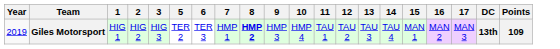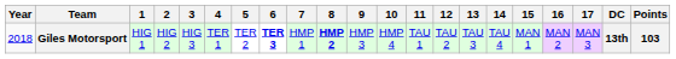 <table class="wikitable" style="text-align:center; font-size:90%">
 <tr>
 <th>Year</th>
 <th>Team</th>
 <th>1</th>
 <th>2</th>
 <th>3</th>
+<th>4</th>
 <th>5</th>
 <th>6</th>
 <th>7</th>
 <th>8</th>
 <th>9</th>
 <th>10</th>
 <th>11</th>
 <th>12</th>
 <th>13</th>
 <th>14</th>
 <th>15</th>
 <th>16</th>
 <th>17</th>
 <th>DC</th>
 <th>Points</th>
 </tr>
 <tr>
-<td><a href='#'>2019</a></td>
+<td><a href='#'>2018</a></td>
 <th>Giles Motorsport</th>
 <td style="background:#DFFFDF"><a href='#'>HIG<br>1</a><br></td>
 <td style="background:#DFFFDF"><a href='#'>HIG<br>2</a><br></td>
 <td style="background:#DFFFDF"><a href='#'>HIG<br>3</a><br></td>
+<td style="background:#DFFFDF"><a href='#'>TER<br>1</a><br></td>
 <td style="background:#FFFFFF"><a href='#'>TER<br>2</a><br></td>
-<td style="background:#FFFFFF"><a href='#'>TER<br>3</a><br></td>
+<td style="background:#FFFFFF"><strong><a href='#'>TER<br>3</a><br></strong></td>
 <td style="background:#DFFFDF"><a href='#'>HMP<br>1</a><br></td>
 <td style="background:#DFFFDF"><strong><a href='#'>HMP<br>2</a><br></strong></td>
 <td style="background:#DFFFDF"><a href='#'>HMP<br>3</a><br></td>
 <td style="background:#DFFFDF"><a href='#'>HMP<br>4</a><br></td>
 <td style="background:#DFFFDF"><a href='#'>TAU<br>1</a><br></td>
 <td style="background:#DFFFDF"><a href='#'>TAU<br>2</a><br></td>
 <td style="background:#DFFFDF"><a href='#'>TAU<br>3</a><br></td>
 <td style="background:#DFFFDF"><a href='#'>TAU<br>4</a><br></td>
 <td style="background:#DFFFDF"><a href='#'>MAN<br>1</a><br></td>
 <td style="background:#EFCFFF"><a href='#'>MAN<br>2</a><br></td>
 <td style="background:#EFCFFF"><a href='#'>MAN<br>3</a><br></td>
 <th>13th</th>
-<th>109</th>
+<th>103</th>
 </tr>
 </table>
